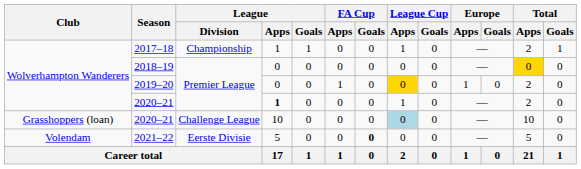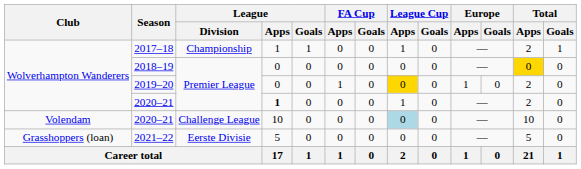 <table class="wikitable" style="text-align:center">
 <tr>
 <th rowspan="2">Club</th>
 <th rowspan="2">Season</th>
 <th colspan="3">League</th>
 <th colspan="2"><a href='#'>FA Cup</a></th>
 <th colspan="2"><a href='#'>League Cup</a></th>
 <th colspan="2">Europe</th>
 <th colspan="2">Total</th>
 </tr>
 <tr>
 <th>Division</th>
 <th>Apps</th>
 <th>Goals</th>
 <th>Apps</th>
 <th>Goals</th>
 <th>Apps</th>
 <th>Goals</th>
 <th>Apps</th>
 <th>Goals</th>
 <th>Apps</th>
 <th>Goals</th>
 </tr>
 <tr>
 <td rowspan=4><a href='#'>Wolverhampton Wanderers</a></td>
 <td><a href='#'>2017–18</a></td>
 <td><a href='#'>Championship</a></td>
 <td>1</td>
 <td>1</td>
 <td>0</td>
 <td>0</td>
 <td>1</td>
 <td>0</td>
 <td colspan=2>—</td>
 <td>2</td>
 <td>1</td>
 </tr>
 <tr>
 <td><a href='#'>2018–19</a></td>
 <td rowspan=3><a href='#'>Premier League</a></td>
 <td>0</td>
 <td>0</td>
 <td>0</td>
 <td>0</td>
 <td>0</td>
 <td>0</td>
 <td colspan=2>—</td>
 <td style="background: gold;">0</td>
 <td>0</td>
 </tr>
 <tr>
 <td><a href='#'>2019–20</a></td>
 <td>0</td>
 <td>0</td>
 <td>1</td>
 <td>0</td>
 <td style="background: gold;">0</td>
 <td>0</td>
 <td>1</td>
 <td>0</td>
 <td>2</td>
 <td>0</td>
 </tr>
 <tr>
 <td><a href='#'>2020–21</a></td>
 <td><strong>1</strong></td>
 <td>0</td>
 <td>0</td>
 <td>0</td>
 <td>1</td>
 <td>0</td>
 <td colspan=2>—</td>
 <td>2</td>
 <td>0</td>
 </tr>
 <tr>
-<td><a href='#'>Grasshoppers</a> (loan)</td>
+<td><a href='#'>Volendam</a></td>
 <td><a href='#'>2020–21</a></td>
 <td><a href='#'>Challenge League</a></td>
 <td>10</td>
 <td>0</td>
 <td>0</td>
 <td>0</td>
 <td style="background: lightblue;">0</td>
 <td>0</td>
 <td colspan=2>—</td>
 <td>10</td>
 <td>0</td>
 </tr>
 <tr>
-<td><a href='#'>Volendam</a></td>
+<td><a href='#'>Grasshoppers</a> (loan)</td>
 <td><a href='#'>2021–22</a></td>
 <td><a href='#'>Eerste Divisie</a></td>
 <td>5</td>
 <td>0</td>
 <td>0</td>
-<td><strong>0</strong></td>
+<td>0</td>
 <td>0</td>
 <td>0</td>
 <td colspan=2>—</td>
 <td>5</td>
 <td>0</td>
 </tr>
 <tr>
 <th colspan="3">Career total</th>
 <th>17</th>
 <th>1</th>
 <th>1</th>
 <th>0</th>
 <th>2</th>
 <th>0</th>
 <th>1</th>
 <th>0</th>
 <th>21</th>
 <th>1</th>
 </tr>
 </table>
